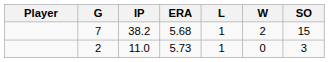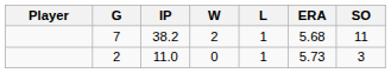 <table class="wikitable sortable">
 <tr>
 <th bgcolor="#DDDDFF" width="16%">Player</th>
 <th bgcolor="#DDDDFF" width="9%">G</th>
 <th bgcolor="#DDDDFF" width="9%">IP</th>
+<th bgcolor="#DDDDFF" width="9%">W</th>
+<th bgcolor="#DDDDFF" width="9%">L</th>
 <th bgcolor="#DDDDFF" width="9%">ERA</th>
-<th bgcolor="#DDDDFF" width="9%">L</th>
-<th bgcolor="#DDDDFF" width="9%">W</th>
 <th bgcolor="#DDDDFF" width="9%">SO</th>
 </tr>
 <tr align="center">
 <td></td>
 <td>7</td>
 <td>38.2</td>
+<td>2</td>
+<td>1</td>
 <td>5.68</td>
-<td>1</td>
-<td>2</td>
-<td>15</td>
+<td>11</td>
 </tr>
 <tr align="center">
 <td></td>
 <td>2</td>
 <td>11.0</td>
+<td>0</td>
+<td>1</td>
 <td>5.73</td>
-<td>1</td>
-<td>0</td>
 <td>3</td>
 </tr>
 </table>
